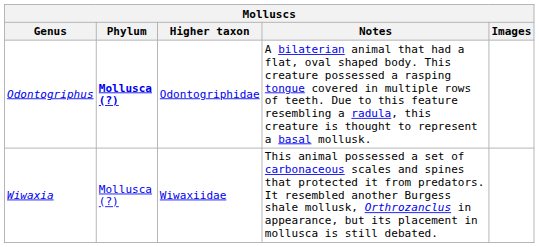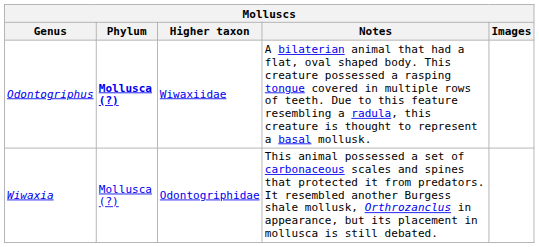 <table class="wikitable sortable" style="background:white; width:100%;">
 <tr>
 <th colspan="5" align="center">Molluscs</th>
 </tr>
 <tr>
 <th>Genus</th>
 <th>Phylum</th>
 <th>Higher taxon</th>
 <th>Notes</th>
 <th>Images</th>
 </tr>
 <tr>
 <td><em><a href='#'>Odontogriphus</a></em></td>
 <td><strong><a href='#'>Mollusca (?)</a></strong></td>
-<td><a href='#'>Odontogriphidae</a></td>
+<td><a href='#'>Wiwaxiidae</a></td>
 <td>A <a href='#'>bilaterian</a> animal that had a flat, oval shaped body. This creature possessed a rasping <a href='#'>tongue</a> covered in multiple rows of teeth. Due to this feature resembling a <a href='#'>radula</a>, this creature is thought to represent a <a href='#'>basal</a> mollusk.</td>
 <td></td>
 </tr>
 <tr>
 <td><em><a href='#'>Wiwaxia</a></em></td>
 <td><a href='#'>Mollusca (?)</a></td>
-<td><a href='#'>Wiwaxiidae</a></td>
+<td><a href='#'>Odontogriphidae</a></td>
 <td>This animal possessed a set of <a href='#'>carbonaceous</a> scales and spines that protected it from predators. It resembled another Burgess shale mollusk, <em><a href='#'>Orthrozanclus</a></em> in appearance, but its placement in mollusca is still debated.</td>
 <td></td>
 </tr>
 </table>
